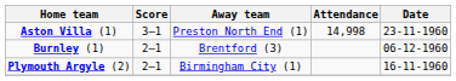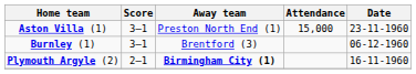 <table class="wikitable" style="text-align: center">
 <tr>
 <th>Home team</th>
 <th>Score</th>
 <th>Away team</th>
 <th>Attendance</th>
 <th>Date</th>
 </tr>
 <tr>
 <td><strong><a href='#'>Aston Villa</a></strong> (1)</td>
 <td>3–1</td>
 <td><a href='#'>Preston North End</a> (1)</td>
-<td>14,998</td>
+<td>15,000</td>
 <td>23-11-1960</td>
 </tr>
 <tr>
 <td><strong><a href='#'>Burnley</a></strong> (1)</td>
-<td>2–1</td>
+<td>3–1</td>
 <td><a href='#'>Brentford</a> (3)</td>
 <td></td>
 <td>06-12-1960</td>
 </tr>
 <tr>
 <td><strong><a href='#'>Plymouth Argyle</a></strong> (2)</td>
 <td>2–1</td>
-<td><a href='#'>Birmingham City</a> (1)</td>
+<td><strong><a href='#'>Birmingham City</a> (1)</strong></td>
 <td></td>
 <td>16-11-1960</td>
 </tr>
 <tr>
 </tr>
 </table>
